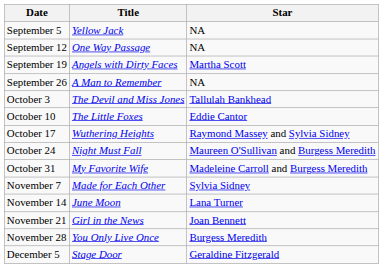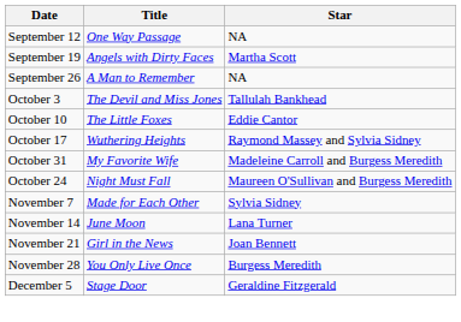 <table class=wikitable>
 <tr>
 <th>Date</th>
 <th>Title</th>
 <th>Star</th>
-</tr>
-<tr>
-<td>September 5</td>
-<td><em><a href='#'>Yellow Jack</a></em></td>
-<td>NA</td>
 </tr>
 <tr>
 <td>September 12</td>
 <td><em><a href='#'>One Way Passage</a></em></td>
 <td>NA</td>
 </tr>
 <tr>
 <td>September 19</td>
 <td><em><a href='#'>Angels with Dirty Faces</a></em></td>
 <td><a href='#'>Martha Scott</a></td>
 </tr>
 <tr>
 <td>September 26</td>
 <td><em><a href='#'>A Man to Remember</a></em></td>
 <td>NA</td>
 </tr>
 <tr>
 <td>October 3</td>
 <td><em><a href='#'>The Devil and Miss Jones</a></em></td>
 <td><a href='#'>Tallulah Bankhead</a></td>
 </tr>
 <tr>
 <td>October 10</td>
 <td><em><a href='#'>The Little Foxes</a></em></td>
 <td><a href='#'>Eddie Cantor</a></td>
 </tr>
 <tr>
 <td>October 17</td>
 <td><em><a href='#'>Wuthering Heights</a></em></td>
 <td><a href='#'>Raymond Massey</a> and <a href='#'>Sylvia Sidney</a></td>
 </tr>
 <tr>
+<td>October 31</td>
+<td><em><a href='#'>My Favorite Wife</a></em></td>
+<td><a href='#'>Madeleine Carroll</a> and <a href='#'>Burgess Meredith</a></td>
+</tr>
+<tr>
 <td>October 24</td>
 <td><em><a href='#'>Night Must Fall</a></em></td>
 <td><a href='#'>Maureen O'Sullivan</a> and <a href='#'>Burgess Meredith</a></td>
-</tr>
-<tr>
-<td>October 31</td>
-<td><em><a href='#'>My Favorite Wife</a></em></td>
-<td><a href='#'>Madeleine Carroll</a> and <a href='#'>Burgess Meredith</a></td>
 </tr>
 <tr>
 <td>November 7</td>
 <td><em><a href='#'>Made for Each Other</a></em></td>
 <td><a href='#'>Sylvia Sidney</a></td>
 </tr>
 <tr>
 <td>November 14</td>
 <td><em><a href='#'>June Moon</a></em></td>
 <td><a href='#'>Lana Turner</a></td>
 </tr>
 <tr>
 <td>November 21</td>
 <td><em><a href='#'>Girl in the News</a></em></td>
 <td><a href='#'>Joan Bennett</a></td>
 </tr>
 <tr>
 <td>November 28</td>
 <td><em><a href='#'>You Only Live Once</a></em></td>
 <td><a href='#'>Burgess Meredith</a></td>
 </tr>
 <tr>
 <td>December 5</td>
 <td><em><a href='#'>Stage Door</a></em></td>
 <td><a href='#'>Geraldine Fitzgerald</a></td>
 </tr>
 </table>
